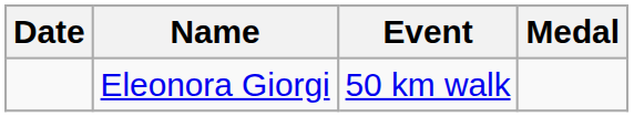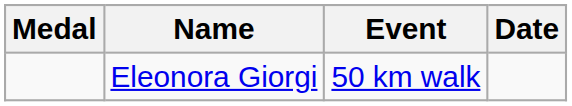 <table class="wikitable sortable" style="font-size:90%">
 <tr>
-<th>Date</th>
+<th>Medal</th>
 <th>Name</th>
 <th>Event</th>
-<th>Medal</th>
+<th>Date</th>
 </tr>
 <tr>
 <td></td>
 <td><a href='#'>Eleonora Giorgi</a></td>
 <td><a href='#'>50 km walk</a></td>
 <td></td>
 </tr>
 </table>
